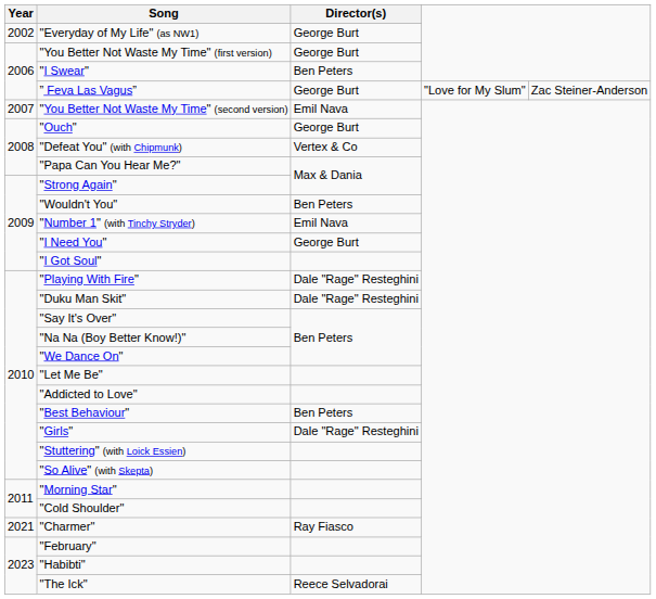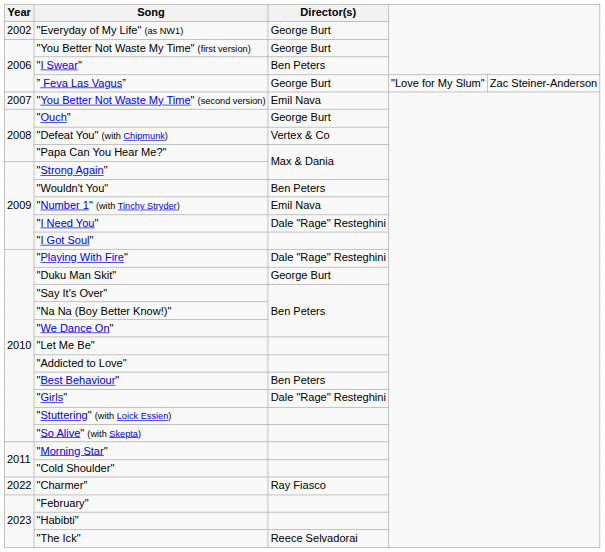 <table class="wikitable">
 <tr>
 <th>Year</th>
 <th>Song</th>
 <th>Director(s)</th>
 </tr>
 <tr>
 <td>2002</td>
 <td>"Everyday of My Life" <small>(as NW1)</small></td>
 <td>George Burt</td>
 </tr>
 <tr>
 <td rowspan="3">2006</td>
 <td>"You Better Not Waste My Time" <small>(first version)</small></td>
 <td>George Burt</td>
 </tr>
 <tr>
 <td>"<a href='#'>I Swear</a>"</td>
 <td>Ben Peters</td>
 </tr>
 <tr>
 <td>”<a href='#'> Feva Las Vagus</a>”</td>
 <td>George Burt</td>
 <td>"Love for My Slum"</td>
 <td>Zac Steiner-Anderson</td>
 </tr>
 <tr>
 <td>2007</td>
 <td>"<a href='#'>You Better Not Waste My Time</a>" <small>(second version)</small></td>
 <td>Emil Nava</td>
 </tr>
 <tr>
 <td rowspan="3">2008</td>
 <td>"<a href='#'>Ouch</a>"</td>
 <td>George Burt</td>
 </tr>
 <tr>
 <td>"Defeat You" <small>(with <a href='#'>Chipmunk</a>) </small></td>
 <td>Vertex & Co</td>
 </tr>
 <tr>
 <td>"Papa Can You Hear Me?"</td>
 <td rowspan="2">Max & Dania</td>
 </tr>
 <tr>
 <td rowspan="5">2009</td>
 <td>"<a href='#'>Strong Again</a>"</td>
 </tr>
 <tr>
 <td>"Wouldn't You"</td>
 <td>Ben Peters</td>
 </tr>
 <tr>
 <td>"<a href='#'>Number 1</a>" <small>(with <a href='#'>Tinchy Stryder</a>) </small></td>
 <td>Emil Nava</td>
 </tr>
 <tr>
 <td>"<a href='#'>I Need You</a>"</td>
-<td>George Burt</td>
+<td>Dale "Rage" Resteghini</td>
 </tr>
 <tr>
 <td>"<a href='#'>I Got Soul</a>"</td>
 <td></td>
 </tr>
 <tr>
 <td rowspan="11">2010</td>
 <td>"<a href='#'>Playing With Fire</a>"</td>
 <td>Dale "Rage" Resteghini</td>
 </tr>
 <tr>
 <td>"Duku Man Skit"</td>
-<td>Dale "Rage" Resteghini</td>
+<td>George Burt</td>
 </tr>
 <tr>
 <td>"Say It's Over"</td>
 <td rowspan="3">Ben Peters</td>
 </tr>
 <tr>
 <td>"Na Na (Boy Better Know!)"</td>
 </tr>
 <tr>
 <td>"<a href='#'>We Dance On</a>"</td>
 </tr>
 <tr>
 <td>"Let Me Be"</td>
 <td></td>
 </tr>
 <tr>
 <td>"Addicted to Love"</td>
 <td></td>
 </tr>
 <tr>
 <td>"<a href='#'>Best Behaviour</a>"</td>
 <td>Ben Peters</td>
 </tr>
 <tr>
 <td>"<a href='#'>Girls</a>"</td>
 <td>Dale "Rage" Resteghini</td>
 </tr>
 <tr>
 <td>"<a href='#'>Stuttering</a>" <small>(with <a href='#'>Loick Essien</a>) </small></td>
 <td></td>
 </tr>
 <tr>
 <td>"<a href='#'>So Alive</a>" <small>(with <a href='#'>Skepta</a>) </small></td>
 <td></td>
 </tr>
 <tr>
 <td rowspan="2">2011</td>
 <td>"<a href='#'>Morning Star</a>"</td>
 <td></td>
 </tr>
 <tr>
 <td>"Cold Shoulder"</td>
 <td></td>
 </tr>
 <tr>
-<td>2021</td>
+<td>2022</td>
 <td>"Charmer"</td>
 <td>Ray Fiasco</td>
 </tr>
 <tr>
 <td rowspan="3">2023</td>
 <td>"February"</td>
 <td></td>
 </tr>
 <tr>
 <td>"Habibti"</td>
 <td></td>
 </tr>
 <tr>
 <td>"The Ick"</td>
 <td>Reece Selvadorai</td>
 </tr>
 </table>
